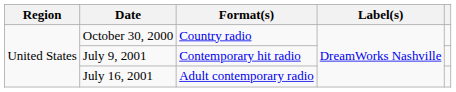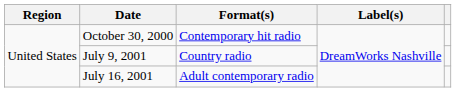 <table class="wikitable">
 <tr>
 <th>Region</th>
 <th>Date</th>
 <th>Format(s)</th>
 <th>Label(s)</th>
 <th></th>
 </tr>
 <tr>
 <td rowspan="3">United States</td>
 <td>October 30, 2000</td>
-<td><a href='#'>Country radio</a></td>
+<td><a href='#'>Contemporary hit radio</a></td>
 <td rowspan="3"><a href='#'>DreamWorks Nashville</a></td>
 <td></td>
 </tr>
 <tr>
 <td>July 9, 2001</td>
-<td><a href='#'>Contemporary hit radio</a></td>
+<td><a href='#'>Country radio</a></td>
 <td></td>
 </tr>
 <tr>
 <td>July 16, 2001</td>
 <td><a href='#'>Adult contemporary radio</a></td>
 <td></td>
 </tr>
 </table>
